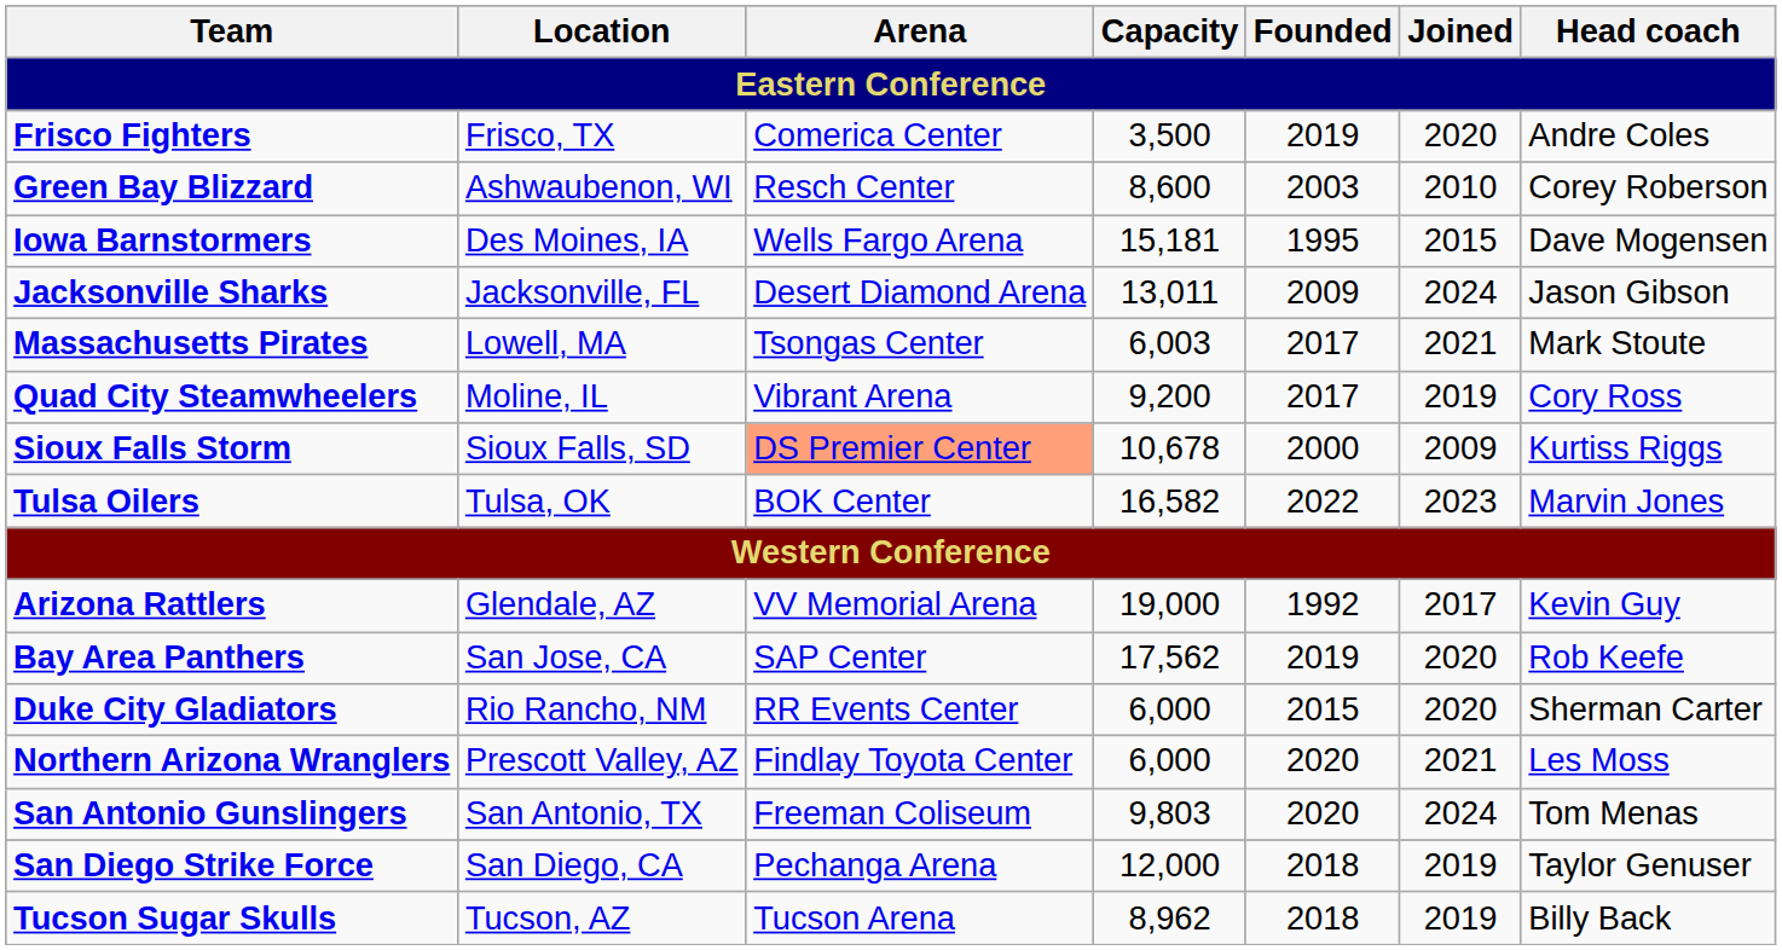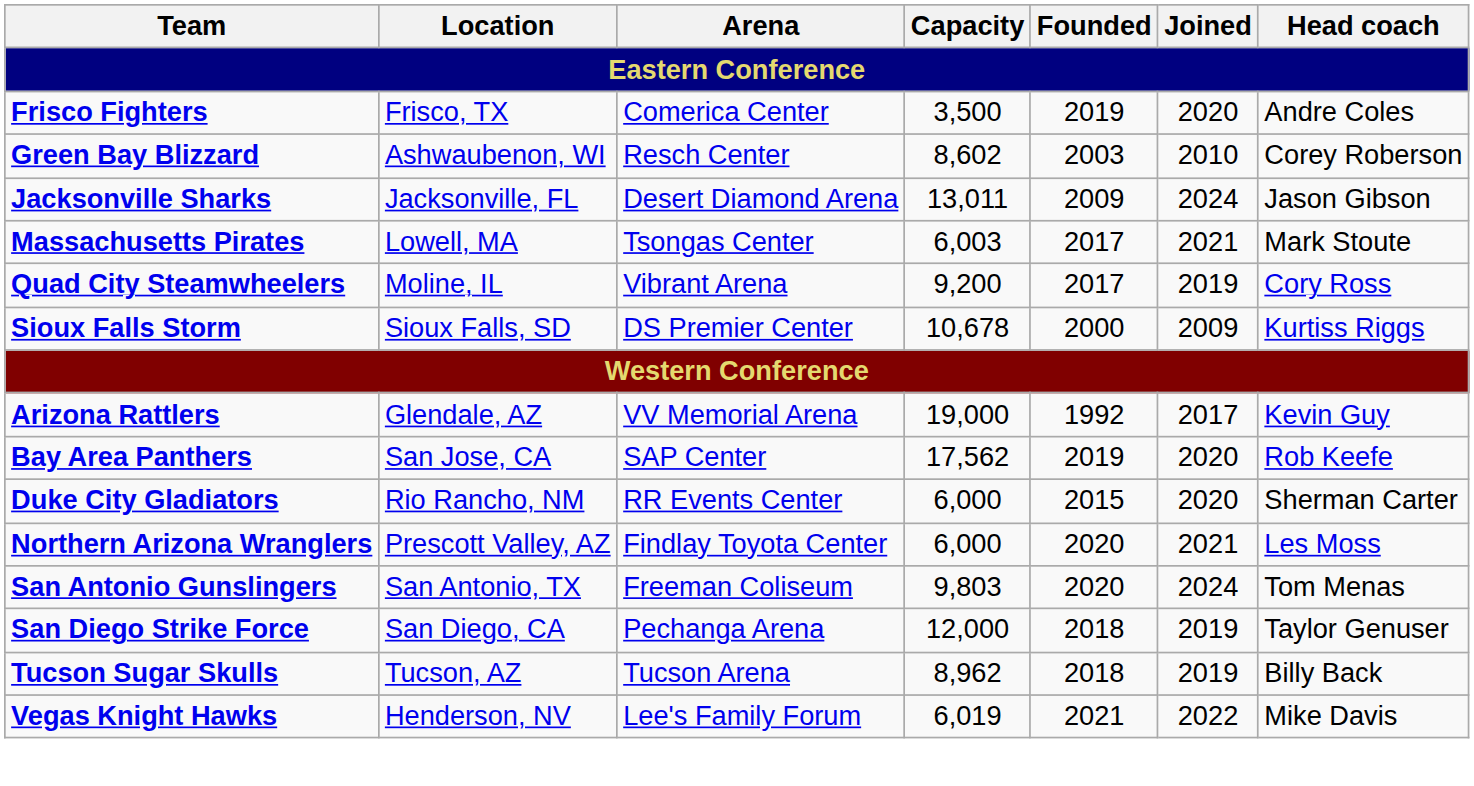 <table class="wikitable sortable" style="text-align:left">
 <tr>
 <th>Team</th>
 <th>Location</th>
 <th>Arena</th>
 <th>Capacity</th>
 <th>Founded</th>
 <th>Joined</th>
 <th>Head coach</th>
 </tr>
 <tr>
 <th colspan=7 style="color:#E4D96F; background-color:#000080">Eastern Conference</th>
 </tr>
 <tr>
 <td><strong><a href='#'>Frisco Fighters</a></strong></td>
 <td><a href='#'>Frisco, TX</a></td>
 <td><a href='#'>Comerica Center</a></td>
 <td align=center>3,500</td>
 <td align=center>2019</td>
 <td align=center>2020</td>
 <td>Andre Coles</td>
 </tr>
 <tr>
 <td><strong><a href='#'>Green Bay Blizzard</a></strong></td>
 <td><a href='#'>Ashwaubenon, WI</a></td>
 <td><a href='#'>Resch Center</a></td>
-<td align=center>8,600</td>
+<td align=center>8,602</td>
 <td align=center>2003</td>
 <td align=center>2010</td>
 <td>Corey Roberson</td>
-</tr>
-<tr>
-<td><strong><a href='#'>Iowa Barnstormers</a></strong></td>
-<td><a href='#'>Des Moines, IA</a></td>
-<td><a href='#'>Wells Fargo Arena</a></td>
-<td align=center>15,181</td>
-<td align=center>1995</td>
-<td align=center>2015</td>
-<td>Dave Mogensen</td>
 </tr>
 <tr>
 <td><strong><a href='#'>Jacksonville Sharks</a></strong></td>
 <td><a href='#'>Jacksonville, FL</a></td>
 <td><a href='#'>Desert Diamond Arena</a></td>
 <td align=center>13,011</td>
 <td align=center>2009</td>
 <td align=center>2024</td>
 <td>Jason Gibson</td>
 </tr>
 <tr>
 <td><strong><a href='#'>Massachusetts Pirates</a></strong></td>
 <td><a href='#'>Lowell, MA</a></td>
 <td><a href='#'>Tsongas Center</a></td>
 <td align=center>6,003</td>
 <td align=center>2017</td>
 <td align=center>2021</td>
 <td>Mark Stoute</td>
 </tr>
 <tr>
 <td><strong><a href='#'>Quad City Steamwheelers</a></strong></td>
 <td><a href='#'>Moline, IL</a></td>
 <td><a href='#'>Vibrant Arena</a></td>
 <td align=center>9,200</td>
 <td align=center>2017</td>
 <td align=center>2019</td>
 <td><a href='#'>Cory Ross</a></td>
 </tr>
 <tr>
 <td><strong><a href='#'>Sioux Falls Storm</a></strong></td>
 <td><a href='#'>Sioux Falls, SD</a></td>
-<td style="background: lightsalmon;"><a href='#'>DS Premier Center</a></td>
+<td><a href='#'>DS Premier Center</a></td>
 <td align=center>10,678</td>
 <td align=center>2000</td>
 <td align=center>2009</td>
 <td><a href='#'>Kurtiss Riggs</a></td>
-</tr>
-<tr>
-<td><strong><a href='#'>Tulsa Oilers</a></strong></td>
-<td><a href='#'>Tulsa, OK</a></td>
-<td><a href='#'>BOK Center</a></td>
-<td align=center>16,582</td>
-<td align=center>2022</td>
-<td align=center>2023</td>
-<td><a href='#'>Marvin Jones</a></td>
 </tr>
 <tr>
 <th colspan=7 style="color:#E4D96F; background-color:#800000">Western Conference</th>
 </tr>
 <tr>
 <td><strong><a href='#'>Arizona Rattlers</a></strong></td>
 <td><a href='#'>Glendale, AZ</a></td>
 <td><a href='#'>VV Memorial Arena</a></td>
 <td align=center>19,000</td>
 <td align=center>1992</td>
 <td align=center>2017</td>
 <td><a href='#'>Kevin Guy</a></td>
 </tr>
 <tr>
 <td><strong><a href='#'>Bay Area Panthers</a></strong></td>
 <td><a href='#'>San Jose, CA</a></td>
 <td><a href='#'>SAP Center</a></td>
 <td align=center>17,562</td>
 <td align=center>2019</td>
 <td align=center>2020</td>
 <td><a href='#'>Rob Keefe</a></td>
 </tr>
 <tr>
 <td><strong><a href='#'>Duke City Gladiators</a></strong></td>
 <td><a href='#'>Rio Rancho, NM</a></td>
 <td><a href='#'>RR Events Center</a></td>
 <td align=center>6,000</td>
 <td align=center>2015</td>
 <td align=center>2020</td>
 <td>Sherman Carter</td>
 </tr>
 <tr>
 <td><strong><a href='#'>Northern Arizona Wranglers</a></strong></td>
 <td><a href='#'>Prescott Valley, AZ</a></td>
 <td><a href='#'>Findlay Toyota Center</a></td>
 <td align=center>6,000</td>
 <td align=center>2020</td>
 <td align=center>2021</td>
 <td><a href='#'>Les Moss</a></td>
 </tr>
 <tr>
 <td><strong><a href='#'>San Antonio Gunslingers</a></strong></td>
 <td><a href='#'>San Antonio, TX</a></td>
 <td><a href='#'>Freeman Coliseum</a></td>
 <td align=center>9,803</td>
 <td align=center>2020</td>
 <td align=center>2024</td>
 <td>Tom Menas</td>
 </tr>
 <tr>
 <td><strong><a href='#'>San Diego Strike Force</a></strong></td>
 <td><a href='#'>San Diego, CA</a></td>
 <td><a href='#'>Pechanga Arena</a></td>
 <td align=center>12,000</td>
 <td align=center>2018</td>
 <td align=center>2019</td>
 <td>Taylor Genuser</td>
 </tr>
 <tr>
 <td><strong><a href='#'>Tucson Sugar Skulls</a></strong></td>
 <td><a href='#'>Tucson, AZ</a></td>
 <td><a href='#'>Tucson Arena</a></td>
 <td align=center>8,962</td>
 <td align=center>2018</td>
 <td align=center>2019</td>
 <td>Billy Back</td>
 </tr>
+<tr>
+<td><strong><a href='#'>Vegas Knight Hawks</a></strong></td>
+<td><a href='#'>Henderson, NV</a></td>
+<td><a href='#'>Lee's Family Forum</a></td>
+<td align=center>6,019</td>
+<td align=center>2021</td>
+<td align=center>2022</td>
+<td>Mike Davis</td>
+</tr>
 </table>
